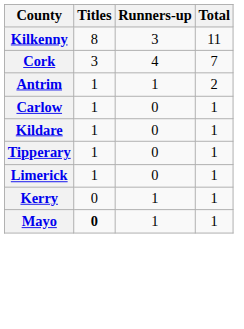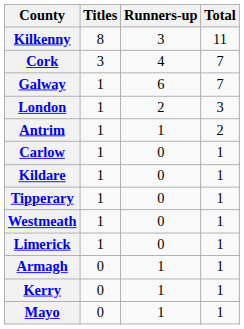 <table class="wikitable plainrowheaders sortable">
 <tr>
 <th scope="col">County</th>
 <th scope="col">Titles</th>
 <th scope="col">Runners-up</th>
 <th scope="col">Total</th>
 </tr>
 <tr align="center">
 <th scope="row"> <a href='#'>Kilkenny</a></th>
 <td>8</td>
 <td>3</td>
 <td>11</td>
 </tr>
 <tr align="center">
 <th scope="row"> <a href='#'>Cork</a></th>
 <td>3</td>
 <td>4</td>
 <td>7</td>
+</tr>
+<tr align="center">
+<th scope="row"> <a href='#'>Galway</a></th>
+<td>1</td>
+<td>6</td>
+<td>7</td>
+</tr>
+<tr align="center">
+<th scope="row"> <a href='#'>London</a></th>
+<td>1</td>
+<td>2</td>
+<td>3</td>
 </tr>
 <tr align="center">
 <th scope="row"> <a href='#'>Antrim</a></th>
 <td>1</td>
 <td>1</td>
 <td>2</td>
 </tr>
 <tr align="center">
 <th scope="row"> <a href='#'>Carlow</a></th>
 <td>1</td>
 <td>0</td>
 <td>1</td>
 </tr>
 <tr align="center">
 <th scope="row"> <a href='#'>Kildare</a></th>
 <td>1</td>
 <td>0</td>
 <td>1</td>
 </tr>
 <tr align="center">
 <th scope="row"> <a href='#'>Tipperary</a></th>
 <td>1</td>
 <td>0</td>
 <td>1</td>
 </tr>
 <tr align="center">
+<th scope="row"> <a href='#'>Westmeath</a></th>
+<td>1</td>
+<td>0</td>
+<td>1</td>
+</tr>
+<tr align="center">
 <th scope="row"> <a href='#'>Limerick</a></th>
 <td>1</td>
 <td>0</td>
+<td>1</td>
+</tr>
+<tr align="center">
+<th scope="row"> <a href='#'>Armagh</a></th>
+<td>0</td>
+<td>1</td>
 <td>1</td>
 </tr>
 <tr align="center">
 <th scope="row"> <a href='#'>Kerry</a></th>
 <td>0</td>
 <td>1</td>
 <td>1</td>
 </tr>
 <tr align="center">
 <th scope="row"> <a href='#'>Mayo</a></th>
-<td><strong>0</strong></td>
+<td>0</td>
 <td>1</td>
 <td>1</td>
 </tr>
 </table>
